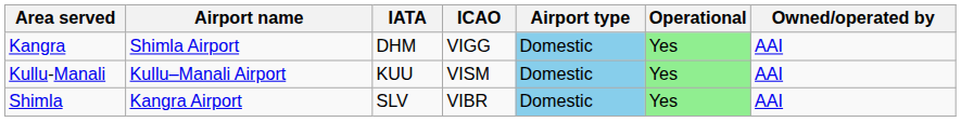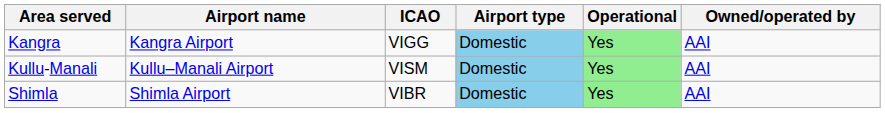 <table class="sortable wikitable"style="text-align:left;"style="font-size: 85%">
 <tr>
 <th style="width:10em;">Area served</th>
 <th style="width:25em;">Airport name</th>
-<th style="width:5em;">IATA</th>
 <th style="width:5em;">ICAO</th>
 <th style="width:10em;">Airport type</th>
 <th style="width:5em;">Operational</th>
 <th style="width:15em;">Owned/operated by</th>
 </tr>
 <tr>
 <td><a href='#'>Kangra</a></td>
-<td><a href='#'>Shimla Airport</a></td>
-<td>DHM</td>
+<td><a href='#'>Kangra Airport</a></td>
 <td>VIGG</td>
 <td style="background:skyblue;">Domestic</td>
 <td style="background:lightgreen;">Yes</td>
 <td><a href='#'>AAI</a></td>
 </tr>
 <tr>
 <td><a href='#'>Kullu</a>-<a href='#'>Manali</a></td>
 <td><a href='#'>Kullu–Manali Airport</a></td>
-<td>KUU</td>
 <td>VISM</td>
 <td style="background:skyblue;">Domestic</td>
 <td style="background:lightgreen;">Yes</td>
 <td><a href='#'>AAI</a></td>
 </tr>
 <tr>
 <td><a href='#'>Shimla</a></td>
-<td><a href='#'>Kangra Airport</a></td>
-<td>SLV</td>
+<td><a href='#'>Shimla Airport</a></td>
 <td>VIBR</td>
 <td style="background:skyblue;">Domestic</td>
 <td style="background:lightgreen;">Yes</td>
 <td><a href='#'>AAI</a></td>
 </tr>
 </table>
